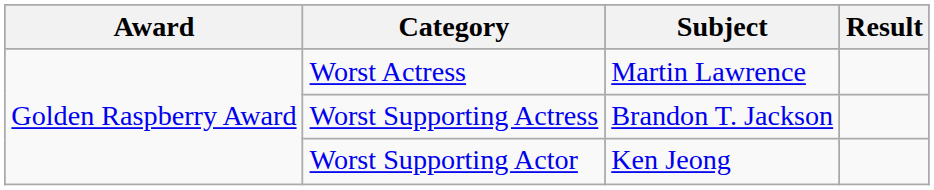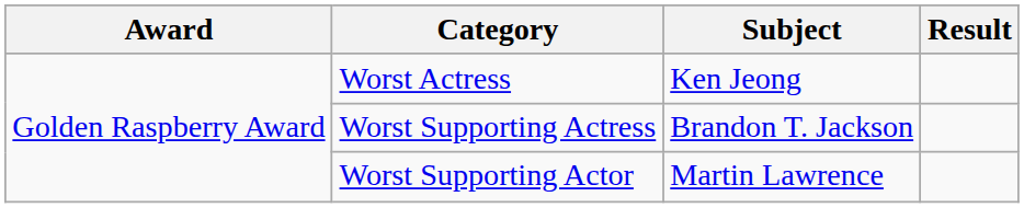 <table class="wikitable sortable plainrowheaders">
 <tr>
 <th>Award</th>
 <th>Category</th>
 <th>Subject</th>
 <th>Result</th>
 </tr>
 <tr>
 <td rowspan=3><a href='#'>Golden Raspberry Award</a></td>
 <td><a href='#'>Worst Actress</a></td>
-<td><a href='#'>Martin Lawrence</a></td>
+<td><a href='#'>Ken Jeong</a></td>
 <td></td>
 </tr>
 <tr>
 <td><a href='#'>Worst Supporting Actress</a></td>
 <td><a href='#'>Brandon T. Jackson</a></td>
 <td></td>
 </tr>
 <tr>
 <td><a href='#'>Worst Supporting Actor</a></td>
-<td><a href='#'>Ken Jeong</a></td>
+<td><a href='#'>Martin Lawrence</a></td>
 <td></td>
 </tr>
 </table>
